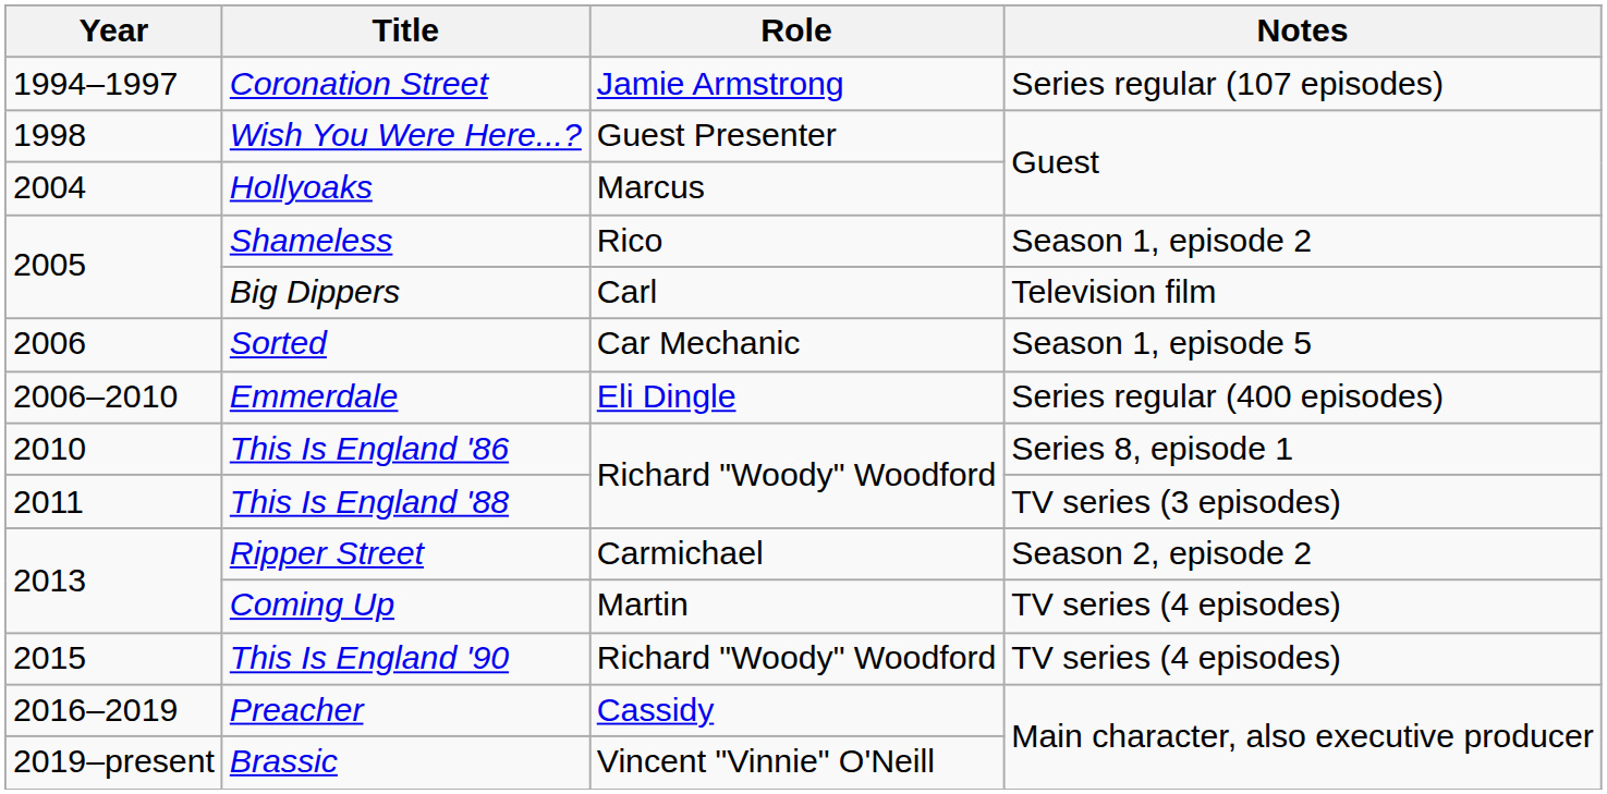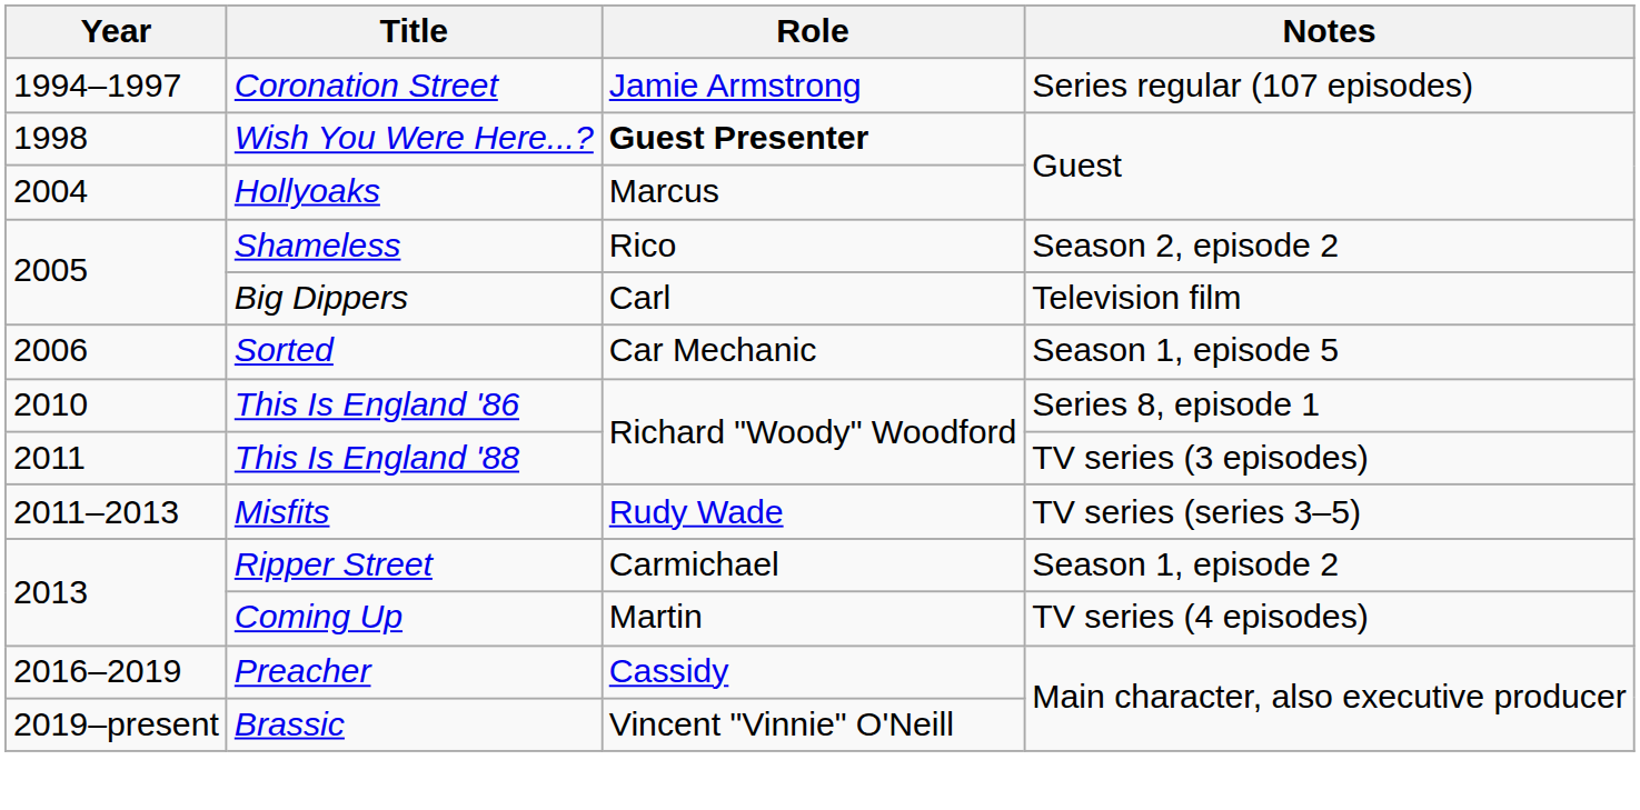 <table class="wikitable sortable">
 <tr>
 <th>Year</th>
 <th>Title</th>
 <th>Role</th>
 <th>Notes</th>
 </tr>
 <tr>
 <td>1994–1997</td>
 <td><em><a href='#'>Coronation Street</a></em></td>
 <td><a href='#'>Jamie Armstrong</a></td>
 <td>Series regular (107 episodes)</td>
 </tr>
 <tr>
 <td>1998</td>
 <td><em><a href='#'>Wish You Were Here...?</a></em></td>
-<td>Guest Presenter</td>
+<td><strong>Guest Presenter</strong></td>
 <td rowspan="2">Guest</td>
 </tr>
 <tr>
 <td>2004</td>
 <td><em><a href='#'>Hollyoaks</a></em></td>
 <td>Marcus</td>
 </tr>
 <tr>
 <td rowspan="2">2005</td>
 <td><em><a href='#'>Shameless</a></em></td>
 <td>Rico</td>
-<td>Season 1, episode 2</td>
+<td>Season 2, episode 2</td>
 </tr>
 <tr>
 <td><em>Big Dippers</em></td>
 <td>Carl</td>
 <td>Television film</td>
 </tr>
 <tr>
 <td>2006</td>
 <td><em><a href='#'>Sorted</a></em></td>
 <td>Car Mechanic</td>
 <td>Season 1, episode 5</td>
 </tr>
 <tr>
-<td>2006–2010</td>
-<td><em><a href='#'>Emmerdale</a></em></td>
-<td><a href='#'>Eli Dingle</a></td>
-<td>Series regular (400 episodes)</td>
-</tr>
-<tr>
 <td>2010</td>
 <td><em><a href='#'>This Is England '86</a></em></td>
 <td rowspan="2">Richard "Woody" Woodford</td>
 <td>Series 8, episode 1</td>
 </tr>
 <tr>
 <td>2011</td>
 <td><em><a href='#'>This Is England '88</a></em></td>
 <td>TV series (3 episodes)</td>
 </tr>
 <tr>
+<td>2011–2013</td>
+<td><em><a href='#'>Misfits</a></em></td>
+<td><a href='#'>Rudy Wade</a></td>
+<td>TV series (series 3–5)</td>
+</tr>
+<tr>
 <td rowspan="2">2013</td>
 <td><em><a href='#'>Ripper Street</a></em></td>
 <td>Carmichael</td>
-<td>Season 2, episode 2</td>
+<td>Season 1, episode 2</td>
 </tr>
 <tr>
 <td><em><a href='#'>Coming Up</a></em></td>
 <td>Martin</td>
-<td>TV series (4 episodes)</td>
-</tr>
-<tr>
-<td>2015</td>
-<td><em><a href='#'>This Is England '90</a></em></td>
-<td>Richard "Woody" Woodford</td>
 <td>TV series (4 episodes)</td>
 </tr>
 <tr>
 <td>2016–2019</td>
 <td><em><a href='#'>Preacher</a></em></td>
 <td><a href='#'>Cassidy</a></td>
 <td rowspan="2">Main character, also executive producer</td>
 </tr>
 <tr>
 <td>2019–present</td>
 <td><em><a href='#'>Brassic</a></em></td>
 <td>Vincent "Vinnie" O'Neill</td>
 </tr>
 </table>
